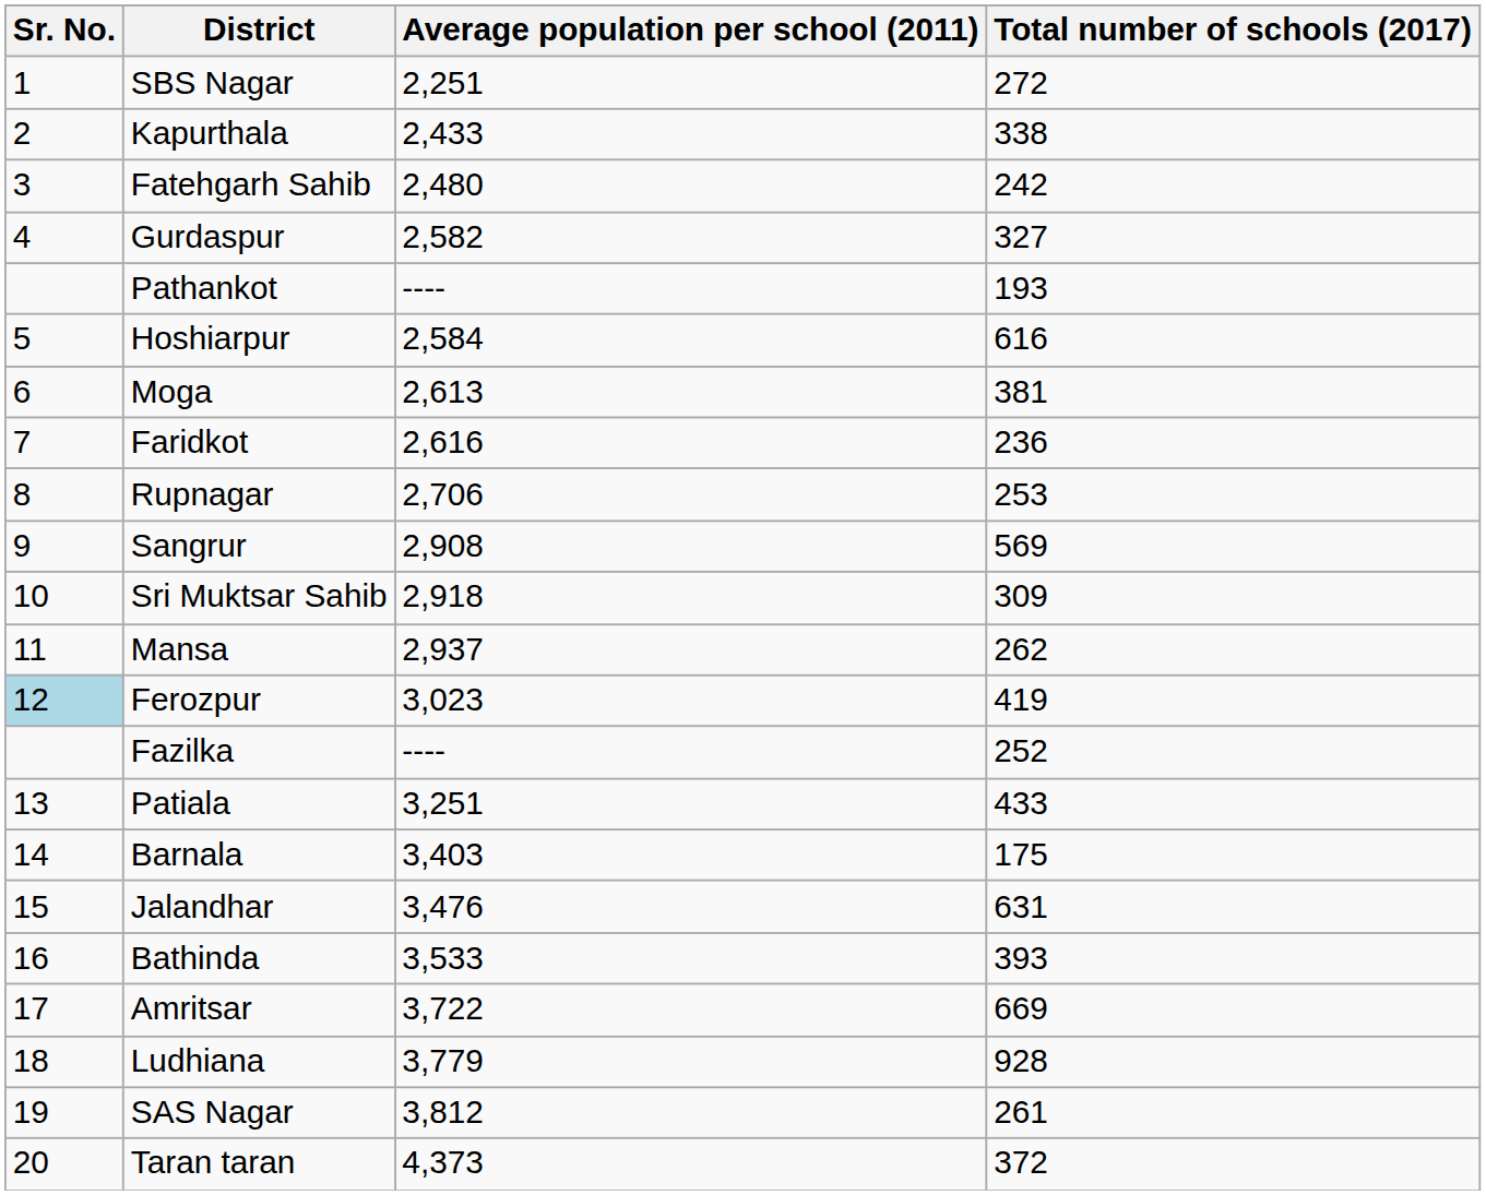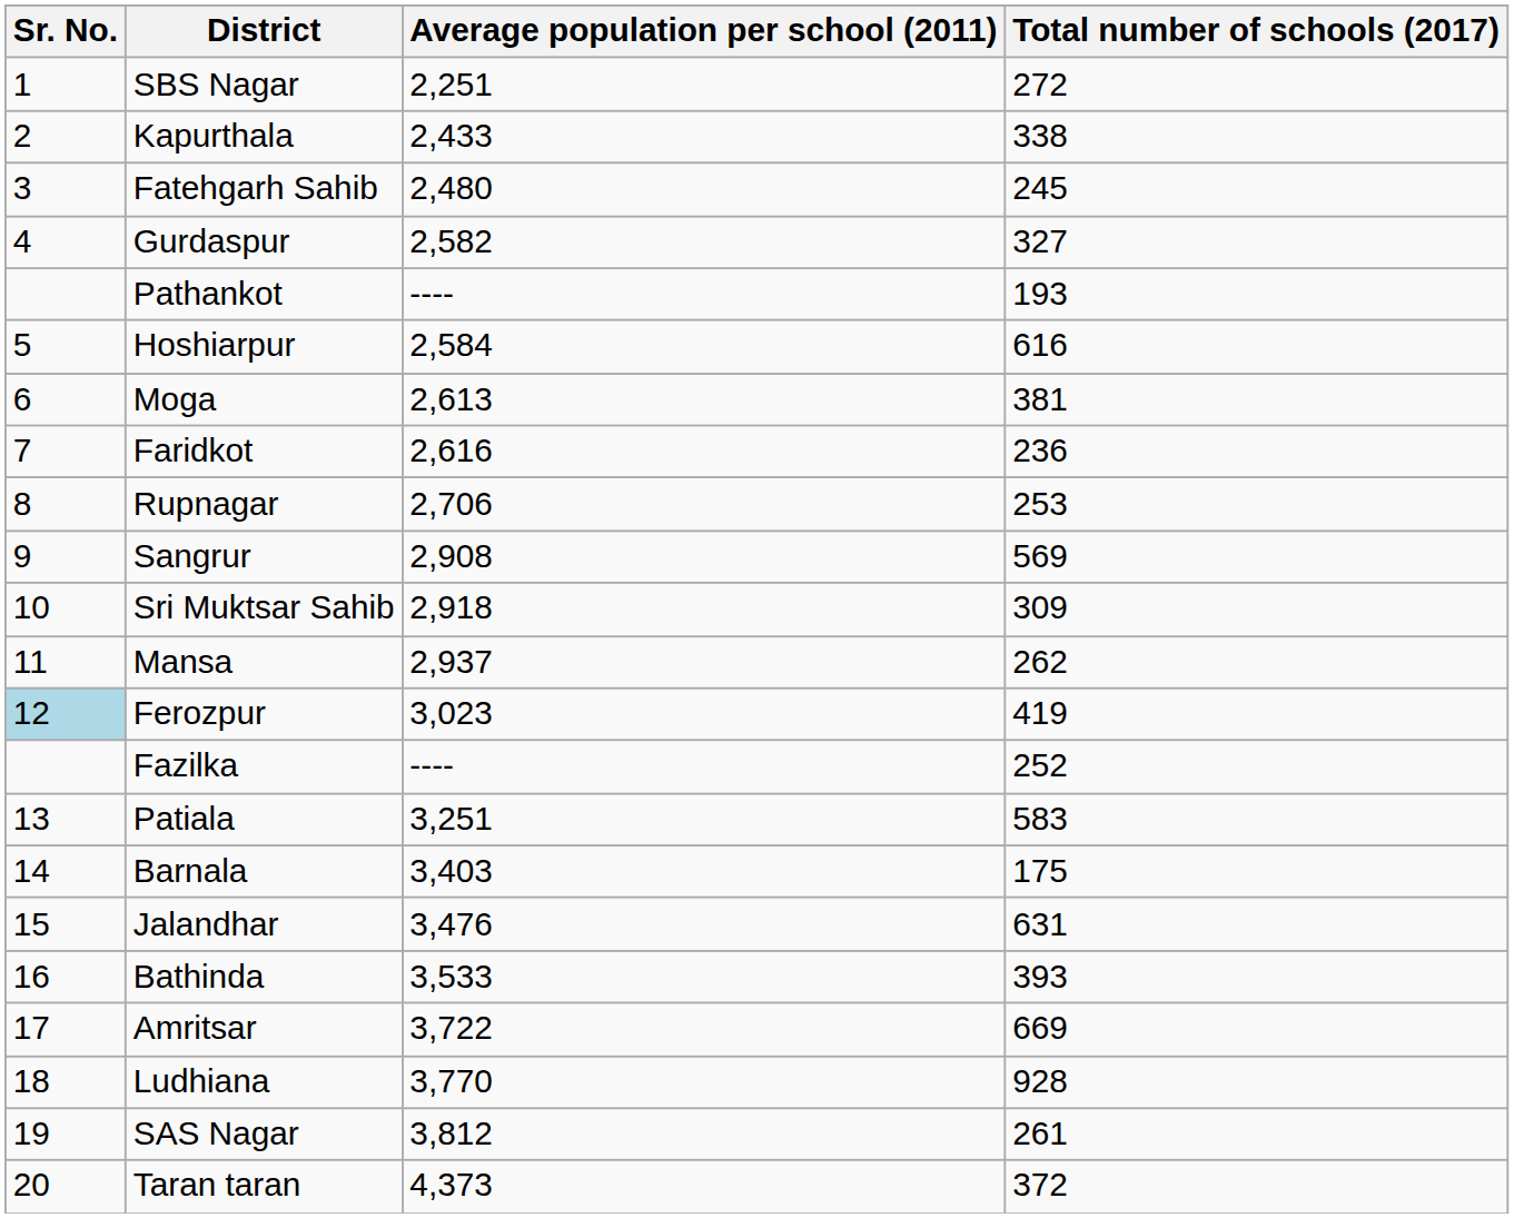 <table class="wikitable sortable">
 <tr>
 <th>Sr. No.</th>
 <th>District</th>
 <th>Average population per school (2011)</th>
 <th>Total number of schools (2017)</th>
 </tr>
 <tr>
 <td>1</td>
 <td>SBS Nagar</td>
 <td>2,251</td>
 <td>272</td>
 </tr>
 <tr>
 <td>2</td>
 <td>Kapurthala</td>
 <td>2,433</td>
 <td>338</td>
 </tr>
 <tr>
 <td>3</td>
 <td>Fatehgarh Sahib</td>
 <td>2,480</td>
-<td>242</td>
+<td>245</td>
 </tr>
 <tr>
 <td>4</td>
 <td>Gurdaspur</td>
 <td>2,582</td>
 <td>327</td>
 </tr>
 <tr>
 <td></td>
 <td>Pathankot</td>
 <td>----</td>
 <td>193</td>
 </tr>
 <tr>
 <td>5</td>
 <td>Hoshiarpur</td>
 <td>2,584</td>
 <td>616</td>
 </tr>
 <tr>
 <td>6</td>
 <td>Moga</td>
 <td>2,613</td>
 <td>381</td>
 </tr>
 <tr>
 <td>7</td>
 <td>Faridkot</td>
 <td>2,616</td>
 <td>236</td>
 </tr>
 <tr>
 <td>8</td>
 <td>Rupnagar</td>
 <td>2,706</td>
 <td>253</td>
 </tr>
 <tr>
 <td>9</td>
 <td>Sangrur</td>
 <td>2,908</td>
 <td>569</td>
 </tr>
 <tr>
 <td>10</td>
 <td>Sri Muktsar Sahib</td>
 <td>2,918</td>
 <td>309</td>
 </tr>
 <tr>
 <td>11</td>
 <td>Mansa</td>
 <td>2,937</td>
 <td>262</td>
 </tr>
 <tr>
 <td style="background: lightblue;">12</td>
 <td>Ferozpur</td>
 <td>3,023</td>
 <td>419</td>
 </tr>
 <tr>
 <td></td>
 <td>Fazilka</td>
 <td>----</td>
 <td>252</td>
 </tr>
 <tr>
 <td>13</td>
 <td>Patiala</td>
 <td>3,251</td>
-<td>433</td>
+<td>583</td>
 </tr>
 <tr>
 <td>14</td>
 <td>Barnala</td>
 <td>3,403</td>
 <td>175</td>
 </tr>
 <tr>
 <td>15</td>
 <td>Jalandhar</td>
 <td>3,476</td>
 <td>631</td>
 </tr>
 <tr>
 <td>16</td>
 <td>Bathinda</td>
 <td>3,533</td>
 <td>393</td>
 </tr>
 <tr>
 <td>17</td>
 <td>Amritsar</td>
 <td>3,722</td>
 <td>669</td>
 </tr>
 <tr>
 <td>18</td>
 <td>Ludhiana</td>
-<td>3,779</td>
+<td>3,770</td>
 <td>928</td>
 </tr>
 <tr>
 <td>19</td>
 <td>SAS Nagar</td>
 <td>3,812</td>
 <td>261</td>
 </tr>
 <tr>
 <td>20</td>
 <td>Taran taran</td>
 <td>4,373</td>
 <td>372</td>
 </tr>
 </table>
